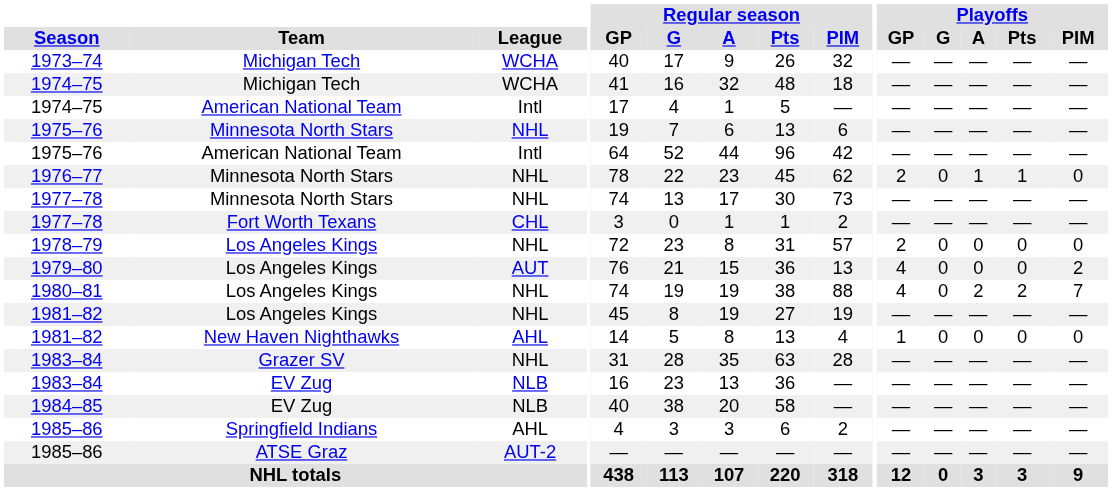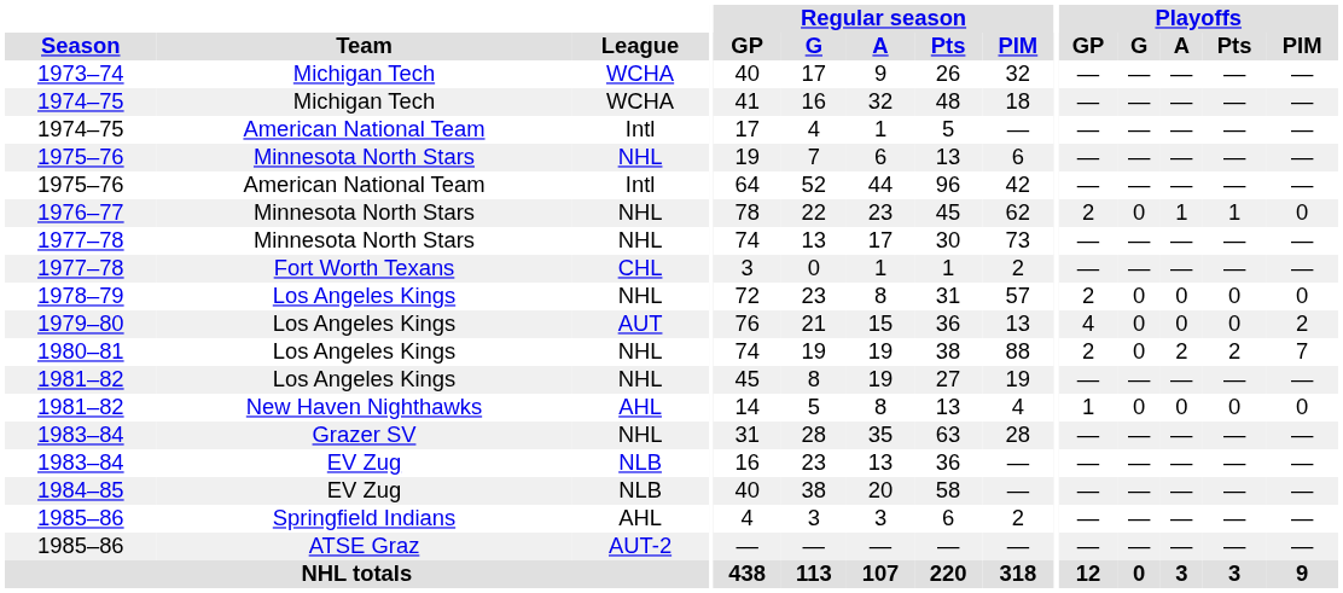 <table border="0" cellpadding="1" cellspacing="0" style="text-align:center; width:60em">
 <tr bgcolor="#e0e0e0">
 <th colspan="3" bgcolor="#ffffff"></th>
 <th rowspan="100" bgcolor="#ffffff"></th>
 <th colspan="5"><a href='#'>Regular season</a></th>
 <th rowspan="100" bgcolor="#ffffff"></th>
 <th colspan="5"><a href='#'>Playoffs</a></th>
 </tr>
 <tr bgcolor="#e0e0e0">
 <th><a href='#'>Season</a></th>
 <th>Team</th>
 <th>League</th>
 <th>GP</th>
 <th><a href='#'>G</a></th>
 <th><a href='#'>A</a></th>
 <th><a href='#'>Pts</a></th>
 <th><a href='#'>PIM</a></th>
 <th>GP</th>
 <th>G</th>
 <th>A</th>
 <th>Pts</th>
 <th>PIM</th>
 </tr>
 <tr>
 <td><a href='#'>1973–74</a></td>
 <td><a href='#'>Michigan Tech</a></td>
 <td><a href='#'>WCHA</a></td>
 <td>40</td>
 <td>17</td>
 <td>9</td>
 <td>26</td>
 <td>32</td>
 <td>—</td>
 <td>—</td>
 <td>—</td>
 <td>—</td>
 <td>—</td>
 </tr>
 <tr bgcolor="#f0f0f0">
 <td><a href='#'>1974–75</a></td>
 <td>Michigan Tech</td>
 <td>WCHA</td>
 <td>41</td>
 <td>16</td>
 <td>32</td>
 <td>48</td>
 <td>18</td>
 <td>—</td>
 <td>—</td>
 <td>—</td>
 <td>—</td>
 <td>—</td>
 </tr>
 <tr>
 <td>1974–75</td>
 <td><a href='#'>American National Team</a></td>
 <td>Intl</td>
 <td>17</td>
 <td>4</td>
 <td>1</td>
 <td>5</td>
 <td>—</td>
 <td>—</td>
 <td>—</td>
 <td>—</td>
 <td>—</td>
 <td>—</td>
 </tr>
 <tr bgcolor="#f0f0f0">
 <td><a href='#'>1975–76</a></td>
 <td><a href='#'>Minnesota North Stars</a></td>
 <td><a href='#'>NHL</a></td>
 <td>19</td>
 <td>7</td>
 <td>6</td>
 <td>13</td>
 <td>6</td>
 <td>—</td>
 <td>—</td>
 <td>—</td>
 <td>—</td>
 <td>—</td>
 </tr>
 <tr>
 <td>1975–76</td>
 <td>American National Team</td>
 <td>Intl</td>
 <td>64</td>
 <td>52</td>
 <td>44</td>
 <td>96</td>
 <td>42</td>
 <td>—</td>
 <td>—</td>
 <td>—</td>
 <td>—</td>
 <td>—</td>
 </tr>
 <tr bgcolor="#f0f0f0">
 <td><a href='#'>1976–77</a></td>
 <td>Minnesota North Stars</td>
 <td>NHL</td>
 <td>78</td>
 <td>22</td>
 <td>23</td>
 <td>45</td>
 <td>62</td>
 <td>2</td>
 <td>0</td>
 <td>1</td>
 <td>1</td>
 <td>0</td>
 </tr>
 <tr>
 <td><a href='#'>1977–78</a></td>
 <td>Minnesota North Stars</td>
 <td>NHL</td>
 <td>74</td>
 <td>13</td>
 <td>17</td>
 <td>30</td>
 <td>73</td>
 <td>—</td>
 <td>—</td>
 <td>—</td>
 <td>—</td>
 <td>—</td>
 </tr>
 <tr bgcolor="#f0f0f0">
 <td><a href='#'>1977–78</a></td>
 <td><a href='#'>Fort Worth Texans</a></td>
 <td><a href='#'>CHL</a></td>
 <td>3</td>
 <td>0</td>
 <td>1</td>
 <td>1</td>
 <td>2</td>
 <td>—</td>
 <td>—</td>
 <td>—</td>
 <td>—</td>
 <td>—</td>
 </tr>
 <tr>
 <td><a href='#'>1978–79</a></td>
 <td><a href='#'>Los Angeles Kings</a></td>
 <td>NHL</td>
 <td>72</td>
 <td>23</td>
 <td>8</td>
 <td>31</td>
 <td>57</td>
 <td>2</td>
 <td>0</td>
 <td>0</td>
 <td>0</td>
 <td>0</td>
 </tr>
 <tr bgcolor="#f0f0f0">
 <td><a href='#'>1979–80</a></td>
 <td>Los Angeles Kings</td>
 <td><a href='#'>AUT</a></td>
 <td>76</td>
 <td>21</td>
 <td>15</td>
 <td>36</td>
 <td>13</td>
 <td>4</td>
 <td>0</td>
 <td>0</td>
 <td>0</td>
 <td>2</td>
 </tr>
 <tr>
 <td><a href='#'>1980–81</a></td>
 <td>Los Angeles Kings</td>
 <td>NHL</td>
 <td>74</td>
 <td>19</td>
 <td>19</td>
 <td>38</td>
 <td>88</td>
-<td>4</td>
+<td>2</td>
 <td>0</td>
 <td>2</td>
 <td>2</td>
 <td>7</td>
 </tr>
 <tr bgcolor="#f0f0f0">
 <td><a href='#'>1981–82</a></td>
 <td>Los Angeles Kings</td>
 <td>NHL</td>
 <td>45</td>
 <td>8</td>
 <td>19</td>
 <td>27</td>
 <td>19</td>
 <td>—</td>
 <td>—</td>
 <td>—</td>
 <td>—</td>
 <td>—</td>
 </tr>
 <tr>
 <td><a href='#'>1981–82</a></td>
 <td><a href='#'>New Haven Nighthawks</a></td>
 <td><a href='#'>AHL</a></td>
 <td>14</td>
 <td>5</td>
 <td>8</td>
 <td>13</td>
 <td>4</td>
 <td>1</td>
 <td>0</td>
 <td>0</td>
 <td>0</td>
 <td>0</td>
 </tr>
 <tr bgcolor="#f0f0f0">
 <td><a href='#'>1983–84</a></td>
 <td><a href='#'>Grazer SV</a></td>
 <td>NHL</td>
 <td>31</td>
 <td>28</td>
 <td>35</td>
 <td>63</td>
 <td>28</td>
 <td>—</td>
 <td>—</td>
 <td>—</td>
 <td>—</td>
 <td>—</td>
 </tr>
 <tr>
 <td><a href='#'>1983–84</a></td>
 <td><a href='#'>EV Zug</a></td>
 <td><a href='#'>NLB</a></td>
 <td>16</td>
 <td>23</td>
 <td>13</td>
 <td>36</td>
 <td>—</td>
 <td>—</td>
 <td>—</td>
 <td>—</td>
 <td>—</td>
 <td>—</td>
 </tr>
 <tr bgcolor="#f0f0f0">
 <td><a href='#'>1984–85</a></td>
 <td>EV Zug</td>
 <td>NLB</td>
 <td>40</td>
 <td>38</td>
 <td>20</td>
 <td>58</td>
 <td>—</td>
 <td>—</td>
 <td>—</td>
 <td>—</td>
 <td>—</td>
 <td>—</td>
 </tr>
 <tr>
 <td><a href='#'>1985–86</a></td>
 <td><a href='#'>Springfield Indians</a></td>
 <td>AHL</td>
 <td>4</td>
 <td>3</td>
 <td>3</td>
 <td>6</td>
 <td>2</td>
 <td>—</td>
 <td>—</td>
 <td>—</td>
 <td>—</td>
 <td>—</td>
 </tr>
 <tr bgcolor="#f0f0f0">
 <td>1985–86</td>
 <td><a href='#'>ATSE Graz</a></td>
 <td><a href='#'>AUT-2</a></td>
 <td>—</td>
 <td>—</td>
 <td>—</td>
 <td>—</td>
 <td>—</td>
 <td>—</td>
 <td>—</td>
 <td>—</td>
 <td>—</td>
 <td>—</td>
 </tr>
 <tr bgcolor="#e0e0e0">
 <th colspan="3">NHL totals</th>
 <th>438</th>
 <th>113</th>
 <th>107</th>
 <th>220</th>
 <th>318</th>
 <th>12</th>
 <th>0</th>
 <th>3</th>
 <th>3</th>
 <th>9</th>
 </tr>
 </table>
